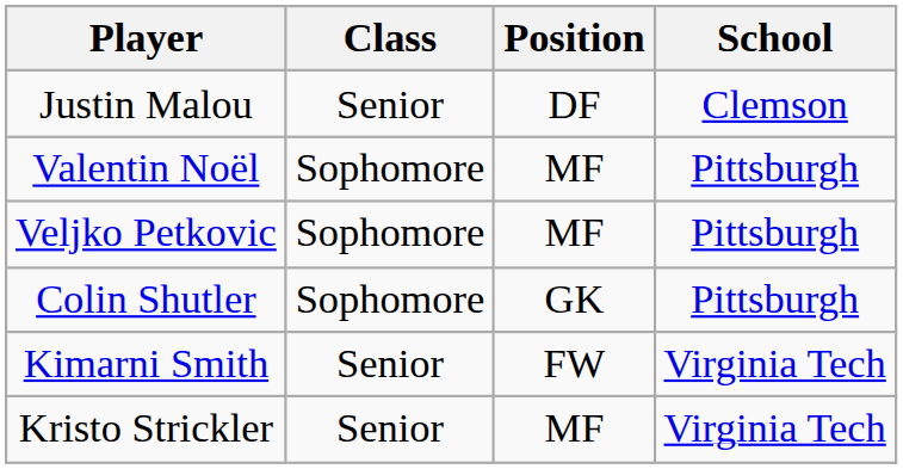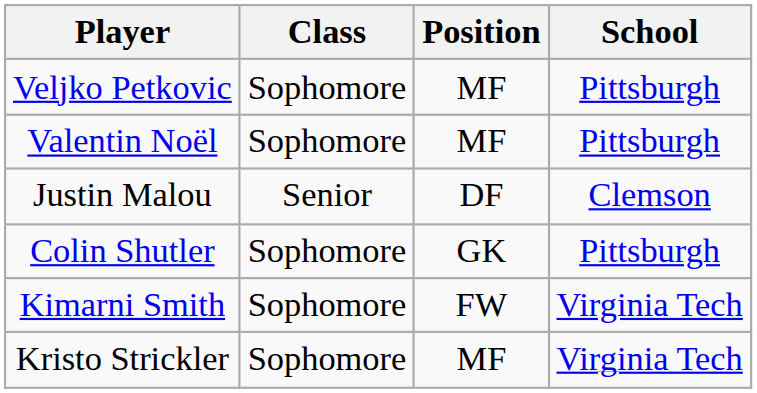 <table class="wikitable sortable" style="text-align:center">
 <tr>
 <th>Player</th>
 <th>Class</th>
 <th>Position</th>
 <th>School</th>
 </tr>
 <tr>
-<td>Justin Malou</td>
-<td>Senior</td>
-<td>DF</td>
-<td><a href='#'>Clemson</a></td>
+<td><a href='#'>Veljko Petkovic</a></td>
+<td>Sophomore</td>
+<td>MF</td>
+<td><a href='#'>Pittsburgh</a></td>
 </tr>
 <tr>
 <td><a href='#'>Valentin Noël</a></td>
 <td>Sophomore</td>
 <td>MF</td>
 <td><a href='#'>Pittsburgh</a></td>
 </tr>
 <tr>
-<td><a href='#'>Veljko Petkovic</a></td>
-<td>Sophomore</td>
-<td>MF</td>
-<td><a href='#'>Pittsburgh</a></td>
+<td>Justin Malou</td>
+<td>Senior</td>
+<td>DF</td>
+<td><a href='#'>Clemson</a></td>
 </tr>
 <tr>
 <td><a href='#'>Colin Shutler</a></td>
 <td>Sophomore</td>
 <td>GK</td>
 <td><a href='#'>Pittsburgh</a></td>
 </tr>
 <tr>
 <td><a href='#'>Kimarni Smith</a></td>
-<td>Senior</td>
+<td>Sophomore</td>
 <td>FW</td>
 <td><a href='#'>Virginia Tech</a></td>
 </tr>
 <tr>
 <td>Kristo Strickler</td>
-<td>Senior</td>
+<td>Sophomore</td>
 <td>MF</td>
 <td><a href='#'>Virginia Tech</a></td>
 </tr>
 </table>
